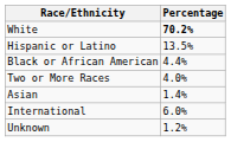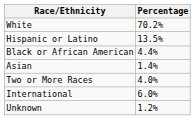 <table class="wikitable sortable">
 <tr>
 <th>Race/Ethnicity</th>
 <th>Percentage</th>
 </tr>
 <tr>
 <td>White</td>
-<td><strong>70.2%</strong></td>
+<td>70.2%</td>
 </tr>
 <tr>
 <td>Hispanic or Latino</td>
 <td>13.5%</td>
 </tr>
 <tr>
 <td>Black or African American</td>
 <td>4.4%</td>
 </tr>
 <tr>
+<td>Asian</td>
+<td>1.4%</td>
+</tr>
+<tr>
 <td>Two or More Races</td>
 <td>4.0%</td>
-</tr>
-<tr>
-<td>Asian</td>
-<td>1.4%</td>
 </tr>
 <tr>
 <td>International</td>
 <td>6.0%</td>
 </tr>
 <tr>
 <td>Unknown</td>
 <td>1.2%</td>
 </tr>
 </table>
